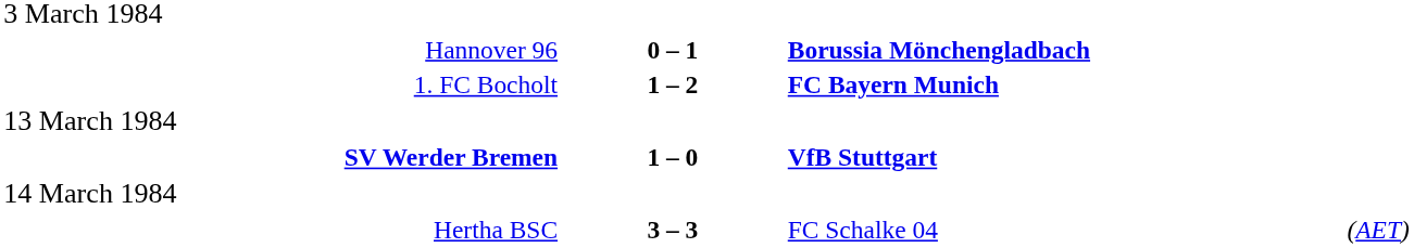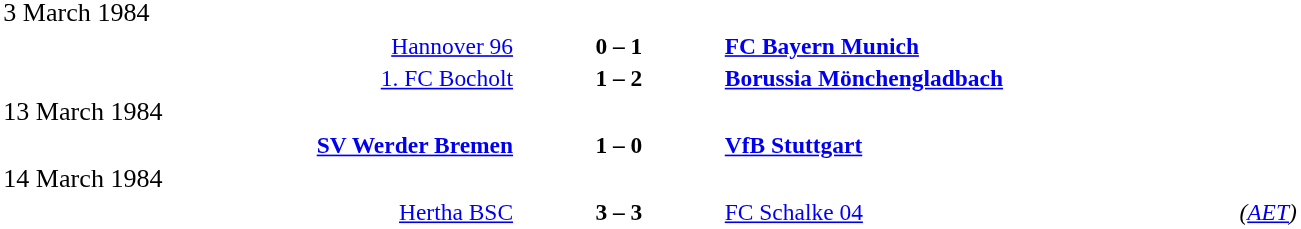 <table width=100% cellspacing=1>
 <tr>
 <th width=25%></th>
 <th width=10%></th>
 <th width=25%></th>
 <th></th>
 </tr>
 <tr>
 <td>3 March 1984</td>
 </tr>
 <tr style=font-size:90%>
 <td align=right><a href='#'>Hannover 96</a></td>
 <td align=center><strong>0 – 1</strong></td>
-<td><strong><a href='#'>Borussia Mönchengladbach</a></strong></td>
+<td><strong><a href='#'>FC Bayern Munich</a></strong></td>
 </tr>
 <tr style=font-size:90%>
 <td align=right><a href='#'>1. FC Bocholt</a></td>
 <td align=center><strong>1 – 2</strong></td>
-<td><strong><a href='#'>FC Bayern Munich</a></strong></td>
+<td><strong><a href='#'>Borussia Mönchengladbach</a></strong></td>
 </tr>
 <tr>
 <td>13 March 1984</td>
 </tr>
 <tr style=font-size:90%>
 <td align=right><strong><a href='#'>SV Werder Bremen</a></strong></td>
 <td align=center><strong>1 – 0</strong></td>
 <td><strong><a href='#'>VfB Stuttgart</a></strong></td>
 </tr>
 <tr>
 <td>14 March 1984</td>
 </tr>
 <tr style=font-size:90%>
 <td align=right><a href='#'>Hertha BSC</a></td>
 <td align=center><strong>3 – 3</strong></td>
 <td><a href='#'>FC Schalke 04</a></td>
 <td><em>(<a href='#'>AET</a>)</em></td>
 </tr>
 </table>
